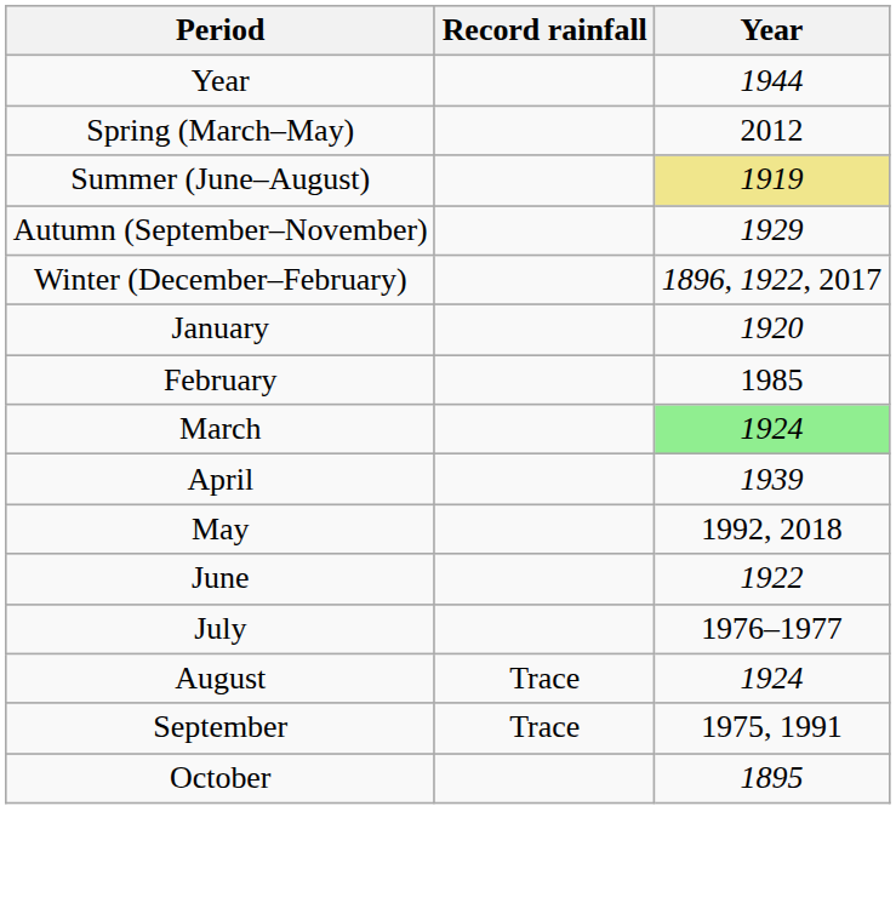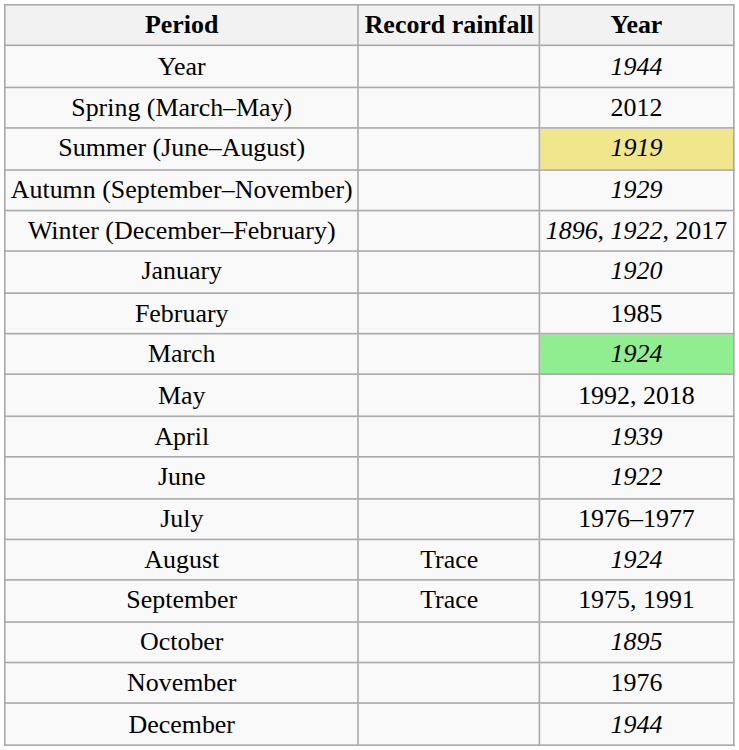 <table class="wikitable plainrowheaders" style="text-align:center;">
 <tr>
 <th>Period</th>
 <th>Record rainfall</th>
 <th>Year</th>
 </tr>
 <tr>
 <td>Year</td>
 <td align="right"></td>
 <td><em>1944</em></td>
 </tr>
 <tr>
 <td>Spring (March–May)</td>
 <td></td>
 <td>2012</td>
 </tr>
 <tr>
 <td>Summer (June–August)</td>
 <td></td>
 <td style="background: khaki;"><em>1919</em></td>
 </tr>
 <tr>
 <td>Autumn (September–November)</td>
 <td></td>
 <td><em>1929</em></td>
 </tr>
 <tr>
 <td>Winter (December–February)</td>
 <td></td>
 <td><em>1896, 1922</em>, 2017</td>
 </tr>
 <tr>
 <td>January</td>
 <td></td>
 <td><em>1920</em></td>
 </tr>
 <tr>
 <td>February</td>
 <td></td>
 <td>1985</td>
 </tr>
 <tr>
 <td>March</td>
 <td></td>
 <td style="background: lightgreen;"><em>1924</em></td>
 </tr>
 <tr>
+<td>May</td>
+<td></td>
+<td>1992, 2018</td>
+</tr>
+<tr>
 <td>April</td>
 <td></td>
 <td><em>1939</em></td>
-</tr>
-<tr>
-<td>May</td>
-<td></td>
-<td>1992, 2018</td>
 </tr>
 <tr>
 <td>June</td>
 <td></td>
 <td><em>1922</em></td>
 </tr>
 <tr>
 <td>July</td>
 <td></td>
 <td>1976–1977</td>
 </tr>
 <tr>
 <td>August</td>
 <td>Trace</td>
 <td><em>1924</em></td>
 </tr>
 <tr>
 <td>September</td>
 <td>Trace</td>
 <td>1975, 1991</td>
 </tr>
 <tr>
 <td>October</td>
 <td></td>
 <td><em>1895</em></td>
 </tr>
+<tr>
+<td>November</td>
+<td></td>
+<td>1976</td>
+</tr>
+<tr>
+<td>December</td>
+<td></td>
+<td><em>1944</em></td>
+</tr>
 </table>
